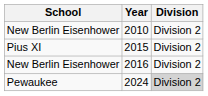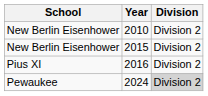 <table class="wikitable">
 <tr>
 <th>School</th>
 <th>Year</th>
 <th>Division</th>
 </tr>
 <tr>
 <td>New Berlin Eisenhower</td>
 <td>2010</td>
 <td>Division 2</td>
 </tr>
 <tr>
-<td>Pius XI</td>
+<td>New Berlin Eisenhower</td>
 <td>2015</td>
 <td>Division 2</td>
 </tr>
 <tr>
-<td>New Berlin Eisenhower</td>
+<td>Pius XI</td>
 <td>2016</td>
 <td>Division 2</td>
 </tr>
 <tr>
 <td>Pewaukee</td>
 <td>2024</td>
 <td style="background: lightgrey;">Division 2</td>
 </tr>
 </table>
